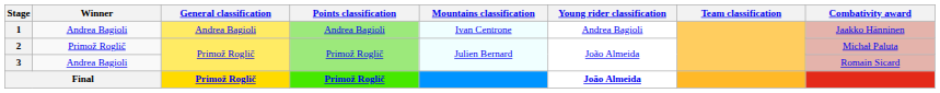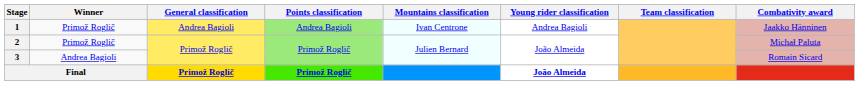 <table class="wikitable" style="text-align: center; font-size:smaller;">
 <tr>
 <th style="width:1%;">Stage</th>
 <th style="width:14%;">Winner</th>
 <th style="width:14%;"><a href='#'>General classification</a><br></th>
 <th style="width:14%;"><a href='#'>Points classification</a><br></th>
 <th style="width:14%;"><a href='#'>Mountains classification</a><br></th>
 <th style="width:14%;"><a href='#'>Young rider classification</a><br></th>
 <th style="width:14%;"><a href='#'>Team classification</a></th>
 <th style="width:14%;"><a href='#'>Combativity award</a><br></th>
 </tr>
 <tr>
 <th>1</th>
-<td><a href='#'>Andrea Bagioli</a></td>
+<td><a href='#'>Primož Roglič</a></td>
 <td style="background:#FFEB64;"><a href='#'>Andrea Bagioli</a></td>
 <td style="background:#9CE97B;"><a href='#'>Andrea Bagioli</a></td>
 <td style="background:azure;"><a href='#'>Ivan Centrone</a></td>
 <td style="background:white;"><a href='#'>Andrea Bagioli</a></td>
 <td style="background:#FFCD5F;" rowspan="3"></td>
 <td style="background:#E4B3AB;"><a href='#'>Jaakko Hänninen</a></td>
 </tr>
 <tr>
 <th>2</th>
 <td><a href='#'>Primož Roglič</a></td>
 <td style="background:#FFEB64;" rowspan="2"><a href='#'>Primož Roglič</a></td>
 <td style="background:#9CE97B;" rowspan="2"><a href='#'>Primož Roglič</a></td>
 <td style="background:azure;" rowspan="2"><a href='#'>Julien Bernard</a></td>
 <td style="background:white;" rowspan="2"><a href='#'>João Almeida</a></td>
 <td style="background:#E4B3AB;"><a href='#'>Michał Paluta</a></td>
 </tr>
 <tr>
 <th>3</th>
 <td><a href='#'>Andrea Bagioli</a></td>
 <td style="background:#E4B3AB;"><a href='#'>Romain Sicard</a></td>
 </tr>
 <tr>
 <th colspan=2><strong>Final</strong></th>
 <th style="background:#FFDB00;"><a href='#'>Primož Roglič</a></th>
 <th style="background:#46E800;"><a href='#'>Primož Roglič</a></th>
 <th style="background:#0094FF"></th>
 <th style="background:white;"><a href='#'>João Almeida</a></th>
 <th style="background:#FFB927;"></th>
 <th style="background:#E42A19;"></th>
 </tr>
 </table>
